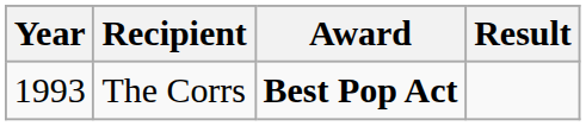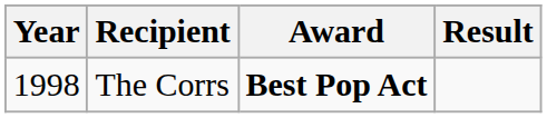 <table class="wikitable">
 <tr>
 <th>Year</th>
 <th>Recipient</th>
 <th>Award</th>
 <th>Result</th>
 </tr>
 <tr>
-<td>1993</td>
+<td>1998</td>
 <td>The Corrs</td>
 <td><strong>Best Pop Act</strong></td>
 <td></td>
 </tr>
 </table>
